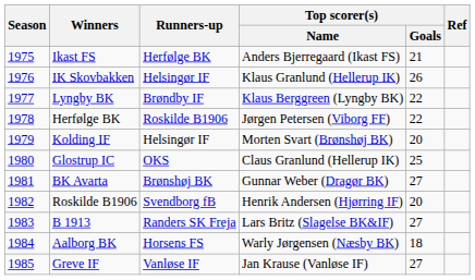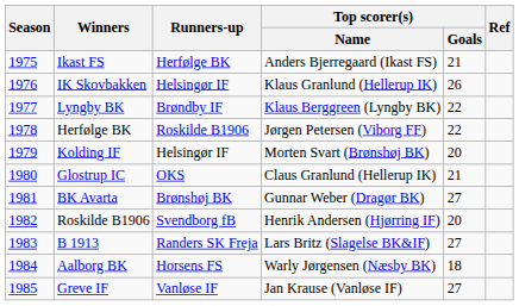 <table class="wikitable plainrowheaders">
 <tr>
 <th rowspan=2>Season</th>
 <th rowspan=2>Winners</th>
 <th rowspan=2>Runners-up</th>
 <th colspan=2>Top scorer(s)</th>
 <th rowspan=2>Ref</th>
 </tr>
 <tr>
 <th>Name</th>
 <th>Goals</th>
 </tr>
 <tr>
 <td><a href='#'>1975</a></td>
 <td><a href='#'>Ikast FS</a></td>
 <td><a href='#'>Herfølge BK</a></td>
 <td>Anders Bjerregaard (Ikast FS)</td>
 <td>21</td>
 <td></td>
 </tr>
 <tr>
 <td><a href='#'>1976</a></td>
 <td><a href='#'>IK Skovbakken</a></td>
 <td><a href='#'>Helsingør IF</a></td>
 <td>Klaus Granlund (<a href='#'>Hellerup IK</a>)</td>
 <td>26</td>
 <td></td>
 </tr>
 <tr>
 <td><a href='#'>1977</a></td>
 <td><a href='#'>Lyngby BK</a></td>
 <td><a href='#'>Brøndby IF</a></td>
 <td><a href='#'>Klaus Berggreen</a> (Lyngby BK)</td>
 <td>22</td>
 <td></td>
 </tr>
 <tr>
 <td><a href='#'>1978</a></td>
 <td>Herfølge BK</td>
 <td><a href='#'>Roskilde B1906</a></td>
 <td>Jørgen Petersen (<a href='#'>Viborg FF</a>)</td>
 <td>22</td>
 <td></td>
 </tr>
 <tr>
 <td><a href='#'>1979</a></td>
 <td><a href='#'>Kolding IF</a></td>
 <td>Helsingør IF</td>
 <td>Morten Svart (<a href='#'>Brønshøj BK</a>)</td>
 <td>20</td>
 <td></td>
 </tr>
 <tr>
 <td><a href='#'>1980</a></td>
 <td><a href='#'>Glostrup IC</a></td>
 <td><a href='#'>OKS</a></td>
 <td>Claus Granlund (Hellerup IK)</td>
-<td>25</td>
+<td>21</td>
 <td></td>
 </tr>
 <tr>
 <td><a href='#'>1981</a></td>
 <td><a href='#'>BK Avarta</a></td>
 <td><a href='#'>Brønshøj BK</a></td>
 <td>Gunnar Weber (<a href='#'>Dragør BK</a>)</td>
 <td>27</td>
 <td></td>
 </tr>
 <tr>
 <td><a href='#'>1982</a></td>
 <td>Roskilde B1906</td>
 <td><a href='#'>Svendborg fB</a></td>
 <td>Henrik Andersen (<a href='#'>Hjørring IF</a>)</td>
 <td>20</td>
 <td></td>
 </tr>
 <tr>
 <td><a href='#'>1983</a></td>
 <td><a href='#'>B 1913</a></td>
 <td><a href='#'>Randers SK Freja</a></td>
 <td>Lars Britz (<a href='#'>Slagelse BK&IF</a>)</td>
 <td>27</td>
 <td></td>
 </tr>
 <tr>
 <td><a href='#'>1984</a></td>
 <td><a href='#'>Aalborg BK</a></td>
 <td><a href='#'>Horsens FS</a></td>
 <td>Warly Jørgensen (<a href='#'>Næsby BK</a>)</td>
 <td>18</td>
 <td></td>
 </tr>
 <tr>
 <td><a href='#'>1985</a></td>
 <td><a href='#'>Greve IF</a></td>
 <td><a href='#'>Vanløse IF</a></td>
 <td>Jan Krause (Vanløse IF)</td>
 <td>27</td>
 <td></td>
 </tr>
 </table>
